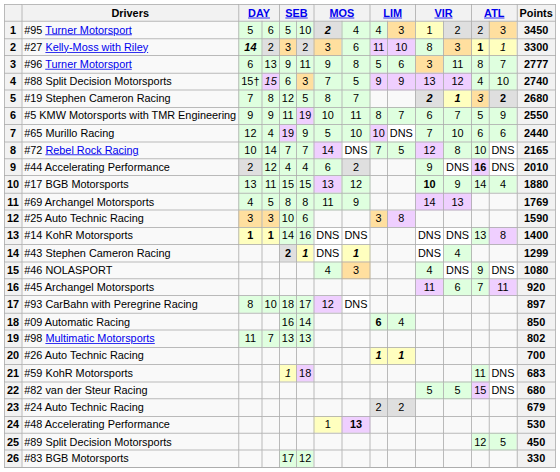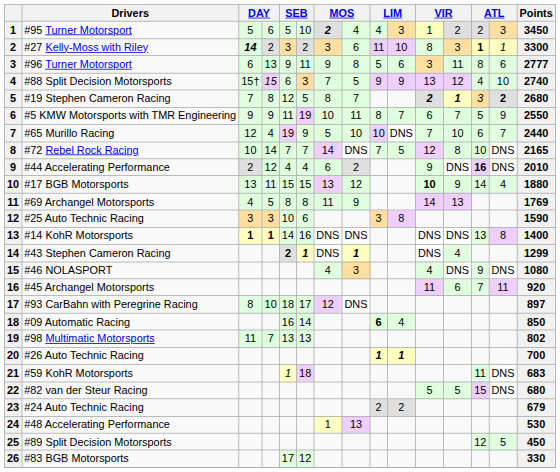 <table class="wikitable" style="font-size:85%; text-align:center">
 <tr>
 <th></th>
 <th>Drivers</th>
 <th colspan=2><a href='#'>DAY</a><br></th>
 <th colspan=2><a href='#'>SEB</a><br></th>
 <th colspan=2><a href='#'>MOS</a><br></th>
 <th colspan=2><a href='#'>LIM</a><br></th>
 <th colspan=2><a href='#'>VIR</a><br></th>
 <th colspan=2><a href='#'>ATL</a><br></th>
 <th>Points</th>
 </tr>
 <tr>
 <th>1</th>
 <td align=left> #95 <a href='#'>Turner Motorsport</a></td>
 <td style="background:#dfffdf;">5</td>
 <td style="background:#dfffdf;">6</td>
 <td style="background:#dfffdf;">5</td>
 <td style="background:#dfffdf;">10</td>
 <td style="background:#dfdfdf;"><strong><em>2</em></strong></td>
 <td style="background:#dfffdf;">4</td>
 <td style="background:#dfffdf;">4</td>
 <td style="background:#ffdf9f;">3</td>
 <td style="background:#ffffbf;">1</td>
 <td style="background:#dfdfdf;">2</td>
 <td style="background:#dfdfdf;">2</td>
 <td style="background:#ffdf9f;">3</td>
 <th>3450</th>
 </tr>
 <tr>
 <th>2</th>
 <td align=left nowrap> #27 <a href='#'>Kelly-Moss with Riley</a></td>
 <td style="background:#dfffdf;"><strong><em>14</em></strong></td>
 <td style="background:#dfdfdf;">2</td>
 <td style="background:#ffdf9f;">3</td>
 <td style="background:#dfdfdf;">2</td>
 <td style="background:#ffdf9f;">3</td>
 <td style="background:#dfffdf;">6</td>
 <td style="background:#efcfff;">11</td>
 <td style="background:#efcfff;">10</td>
 <td style="background:#dfffdf;">8</td>
 <td style="background:#ffdf9f;">3</td>
 <td style="background:#ffffbf;"><strong>1</strong></td>
 <td style="background:#ffffbf;"><em>1</em></td>
 <th>3300</th>
 </tr>
 <tr>
 <th>3</th>
 <td align=left> #96 <a href='#'>Turner Motorsport</a></td>
 <td style="background:#dfffdf;">6</td>
 <td style="background:#dfffdf;">13</td>
 <td style="background:#dfffdf;">9</td>
 <td style="background:#dfffdf;">11</td>
 <td style="background:#dfffdf;">9</td>
 <td style="background:#dfffdf;">8</td>
 <td style="background:#dfffdf;">5</td>
 <td style="background:#dfffdf;">6</td>
 <td style="background:#ffdf9f;">3</td>
 <td style="background:#dfffdf;">11</td>
 <td style="background:#dfffdf;">8</td>
-<td style="background:#dfffdf;">7</td>
+<td style="background:#dfffdf;">6</td>
 <th>2777</th>
 </tr>
 <tr>
 <th>4</th>
 <td align=left> #88 Split Decision Motorsports</td>
 <td style="background:#dfffdf;">15†</td>
 <td style="background:#efcfff;"><em>15</em></td>
 <td style="background:#dfffdf;">6</td>
 <td style="background:#ffdf9f;">3</td>
 <td style="background:#dfffdf;">7</td>
 <td style="background:#dfffdf;">5</td>
 <td style="background:#efcfff;">9</td>
 <td style="background:#efcfff;">9</td>
 <td style="background:#efcfff;">13</td>
 <td style="background:#efcfff;">12</td>
 <td style="background:#dfffdf;">4</td>
 <td style="background:#dfffdf;">10</td>
 <th>2740</th>
 </tr>
 <tr>
 <th>5</th>
 <td align=left> #19 Stephen Cameron Racing</td>
 <td style="background:#dfffdf;">7</td>
 <td style="background:#dfffdf;">8</td>
 <td style="background:#dfffdf;">12</td>
 <td style="background:#dfffdf;">5</td>
 <td style="background:#dfffdf;">8</td>
 <td style="background:#dfffdf;">7</td>
 <td></td>
 <td></td>
 <td style="background:#dfdfdf;"><strong><em>2</em></strong></td>
 <td style="background:#ffffbf;"><strong><em>1</em></strong></td>
 <td style="background:#ffdf9f;"><em>3</em></td>
 <td style="background:#dfdfdf;"><strong>2</strong></td>
 <th>2680</th>
 </tr>
 <tr>
 <th>6</th>
 <td align=left> #5 KMW Motorsports with TMR Engineering</td>
 <td style="background:#dfffdf;">9</td>
 <td style="background:#dfffdf;">9</td>
 <td style="background:#dfffdf;">11</td>
 <td style="background:#efcfff;">19</td>
 <td style="background:#dfffdf;">10</td>
 <td style="background:#dfffdf;">11</td>
 <td style="background:#dfffdf;">8</td>
 <td style="background:#dfffdf;">7</td>
 <td style="background:#dfffdf;">6</td>
 <td style="background:#dfffdf;">7</td>
 <td style="background:#dfffdf;">5</td>
 <td style="background:#dfffdf;">9</td>
 <th>2550</th>
 </tr>
 <tr>
 <th>7</th>
 <td align=left> #65 Murillo Racing</td>
 <td style="background:#dfffdf;">12</td>
 <td style="background:#dfffdf;">4</td>
 <td style="background:#efcfff;">19</td>
 <td style="background:#dfffdf;">9</td>
 <td style="background:#dfffdf;">5</td>
 <td style="background:#dfffdf;">10</td>
 <td style="background:#efcfff;">10</td>
 <td style="background:#ffffff;">DNS</td>
 <td style="background:#dfffdf;">7</td>
 <td style="background:#dfffdf;">10</td>
 <td style="background:#dfffdf;">6</td>
-<td style="background:#dfffdf;">6</td>
+<td style="background:#dfffdf;">7</td>
 <th>2440</th>
 </tr>
 <tr>
 <th>8</th>
 <td align=left> #72 <a href='#'>Rebel Rock Racing</a></td>
 <td style="background:#dfffdf;">10</td>
 <td style="background:#dfffdf;">14</td>
 <td style="background:#dfffdf;">7</td>
 <td style="background:#dfffdf;">7</td>
 <td style="background:#efcfff;">14</td>
 <td style="background:#ffffff;">DNS</td>
 <td style="background:#dfffdf;">7</td>
 <td style="background:#dfffdf;">5</td>
 <td style="background:#efcfff;">12</td>
 <td style="background:#dfffdf;">8</td>
 <td style="background:#dfffdf;">10</td>
 <td style="background:#ffffff;">DNS</td>
 <th>2165</th>
 </tr>
 <tr>
 <th>9</th>
 <td align=left> #44 Accelerating Performance</td>
 <td style="background:#dfdfdf;">2</td>
 <td style="background:#dfffdf;">12</td>
 <td style="background:#dfffdf;">4</td>
 <td style="background:#dfffdf;">4</td>
 <td style="background:#dfffdf;">6</td>
 <td style="background:#dfdfdf;">2</td>
 <td></td>
 <td></td>
 <td style="background:#dfffdf;">9</td>
 <td style="background:#ffffff;">DNS</td>
 <td style="background:#efcfff;"><strong>16</strong></td>
 <td style="background:#ffffff;">DNS</td>
 <th>2010</th>
 </tr>
 <tr>
 <th>10</th>
 <td align=left> #17 BGB Motorsports</td>
 <td style="background:#dfffdf;">13</td>
 <td style="background:#dfffdf;">11</td>
 <td style="background:#dfffdf;">15</td>
 <td style="background:#dfffdf;">15</td>
 <td style="background:#efcfff;">13</td>
 <td style="background:#dfffdf;">12</td>
 <td></td>
 <td></td>
 <td style="background:#dfffdf;"><strong>10</strong></td>
 <td style="background:#dfffdf;">9</td>
 <td style="background:#dfffdf;">14</td>
 <td style="background:#dfffdf;">4</td>
 <th>1880</th>
 </tr>
 <tr>
 <th>11</th>
 <td align=left> #69 Archangel Motorsports</td>
 <td style="background:#dfffdf;">4</td>
 <td style="background:#dfffdf;">5</td>
 <td style="background:#dfffdf;">8</td>
 <td style="background:#dfffdf;">8</td>
 <td style="background:#dfffdf;">11</td>
 <td style="background:#dfffdf;">9</td>
 <td></td>
 <td></td>
 <td style="background:#efcfff;">14</td>
 <td style="background:#efcfff;">13</td>
 <td></td>
 <td></td>
 <th>1769</th>
 </tr>
 <tr>
 <th>12</th>
 <td align=left> #25 Auto Technic Racing</td>
 <td style="background:#ffdf9f;">3</td>
 <td style="background:#ffdf9f;">3</td>
 <td style="background:#dfffdf;">10</td>
 <td style="background:#dfffdf;">6</td>
 <td></td>
 <td></td>
 <td style="background:#ffdf9f;">3</td>
 <td style="background:#efcfff;">8</td>
 <td></td>
 <td></td>
 <td></td>
 <td></td>
 <th>1590</th>
 </tr>
 <tr>
 <th>13</th>
 <td align=left> #14 KohR Motorsports</td>
 <td style="background:#ffffbf;"><strong>1</strong></td>
 <td style="background:#ffffbf;"><strong>1</strong></td>
 <td style="background:#dfffdf;">14</td>
 <td style="background:#dfffdf;">16</td>
 <td style="background:#ffffff;">DNS</td>
 <td style="background:#ffffff;">DNS</td>
 <td></td>
 <td></td>
 <td style="background:#ffffff;">DNS</td>
 <td style="background:#ffffff;">DNS</td>
 <td style="background:#dfffdf;">13</td>
 <td style="background:#efcfff;">8</td>
 <th>1400</th>
 </tr>
 <tr>
 <th>14</th>
 <td align=left> #43 Stephen Cameron Racing</td>
 <td></td>
 <td></td>
 <td style="background:#dfdfdf;"><strong>2</strong></td>
 <td style="background:#ffffbf;"><strong><em>1</em></strong></td>
 <td style="background:#ffffff;">DNS</td>
 <td style="background:#ffffbf;"><strong><em>1</em></strong></td>
 <td></td>
 <td></td>
 <td style="background:#ffffff;">DNS</td>
 <td style="background:#dfffdf;">4</td>
 <td></td>
 <td></td>
 <th>1299</th>
 </tr>
 <tr>
 <th>15</th>
 <td align=left> #46 NOLASPORT</td>
 <td></td>
 <td></td>
 <td></td>
 <td></td>
 <td style="background:#dfffdf;">4</td>
 <td style="background:#ffdf9f;">3</td>
 <td></td>
 <td></td>
 <td style="background:#dfffdf;">4</td>
 <td style="background:#ffffff;">DNS</td>
 <td style="background:#dfffdf;">9</td>
 <td style="background:#ffffff;">DNS</td>
 <th>1080</th>
 </tr>
 <tr>
 <th>16</th>
 <td align=left> #45 Archangel Motorsports</td>
 <td></td>
 <td></td>
 <td></td>
 <td></td>
 <td></td>
 <td></td>
 <td></td>
 <td></td>
 <td style="background:#efcfff;">11</td>
 <td style="background:#dfffdf;">6</td>
 <td style="background:#dfffdf;">7</td>
 <td style="background:#efcfff;">11</td>
 <th>920</th>
 </tr>
 <tr>
 <th>17</th>
 <td align=left> #93 CarBahn with Peregrine Racing</td>
 <td style="background:#dfffdf;">8</td>
 <td style="background:#dfffdf;">10</td>
 <td style="background:#dfffdf;">18</td>
 <td style="background:#dfffdf;">17</td>
 <td style="background:#efcfff;">12</td>
 <td style="background:#ffffff;">DNS</td>
 <td></td>
 <td></td>
 <td></td>
 <td></td>
 <td></td>
 <td></td>
 <th>897</th>
 </tr>
 <tr>
 <th>18</th>
 <td align=left> #09 Automatic Racing</td>
 <td></td>
 <td></td>
 <td style="background:#dfffdf;">16</td>
 <td style="background:#dfffdf;">14</td>
 <td></td>
 <td></td>
 <td style="background:#dfffdf;"><strong>6</strong></td>
 <td style="background:#dfffdf;">4</td>
 <td></td>
 <td></td>
 <td></td>
 <td></td>
 <th>850</th>
 </tr>
 <tr>
 <th>19</th>
 <td align=left> #98 <a href='#'>Multimatic Motorsports</a></td>
 <td style="background:#dfffdf;">11</td>
 <td style="background:#dfffdf;">7</td>
 <td style="background:#dfffdf;">13</td>
 <td style="background:#dfffdf;">13</td>
 <td></td>
 <td></td>
 <td></td>
 <td></td>
 <td></td>
 <td></td>
 <td></td>
 <td></td>
 <th>802</th>
 </tr>
 <tr>
 <th>20</th>
 <td align=left> #26 Auto Technic Racing</td>
 <td></td>
 <td></td>
 <td></td>
 <td></td>
 <td></td>
 <td></td>
 <td style="background:#ffffbf;"><strong><em>1</em></strong></td>
 <td style="background:#ffffbf;"><strong><em>1</em></strong></td>
 <td></td>
 <td></td>
 <td></td>
 <td></td>
 <th>700</th>
 </tr>
 <tr>
 <th>21</th>
 <td align=left> #59 KohR Motorsports</td>
 <td></td>
 <td></td>
 <td style="background:#ffffbf;"><em>1</em></td>
 <td style="background:#efcfff;">18</td>
 <td></td>
 <td></td>
 <td></td>
 <td></td>
 <td></td>
 <td></td>
 <td style="background:#dfffdf;">11</td>
 <td style="background:#ffffff;">DNS</td>
 <th>683</th>
 </tr>
 <tr>
 <th>22</th>
 <td align=left> #82 van der Steur Racing</td>
 <td></td>
 <td></td>
 <td></td>
 <td></td>
 <td></td>
 <td></td>
 <td></td>
 <td></td>
 <td style="background:#dfffdf;">5</td>
 <td style="background:#dfffdf;">5</td>
 <td style="background:#efcfff;">15</td>
 <td style="background:#ffffff;">DNS</td>
 <th>680</th>
 </tr>
 <tr>
 <th>23</th>
 <td align=left> #24 Auto Technic Racing</td>
 <td></td>
 <td></td>
 <td></td>
 <td></td>
 <td></td>
 <td></td>
 <td style="background:#dfdfdf;">2</td>
 <td style="background:#dfdfdf;">2</td>
 <td></td>
 <td></td>
 <td></td>
 <td></td>
 <th>679</th>
 </tr>
 <tr>
 <th>24</th>
 <td align=left> #48 Accelerating Performance</td>
 <td></td>
 <td></td>
 <td></td>
 <td></td>
 <td style="background:#ffffbf;">1</td>
-<td style="background:#efcfff;"><strong>13</strong></td>
+<td style="background:#efcfff;">13</td>
 <td></td>
 <td></td>
 <td></td>
 <td></td>
 <td></td>
 <td></td>
 <th>530</th>
 </tr>
 <tr>
 <th>25</th>
 <td align=left> #89 Split Decision Motorsports</td>
 <td></td>
 <td></td>
 <td></td>
 <td></td>
 <td></td>
 <td></td>
 <td></td>
 <td></td>
 <td></td>
 <td></td>
 <td style="background:#dfffdf;">12</td>
 <td style="background:#dfffdf;">5</td>
 <th>450</th>
 </tr>
 <tr>
 <th>26</th>
 <td align=left> #83 BGB Motorsports</td>
 <td></td>
 <td></td>
 <td style="background:#dfffdf;">17</td>
 <td style="background:#dfffdf;">12</td>
 <td></td>
 <td></td>
 <td></td>
 <td></td>
 <td></td>
 <td></td>
 <td></td>
 <td></td>
 <th>330</th>
 </tr>
 <tr>
 </tr>
 </table>
